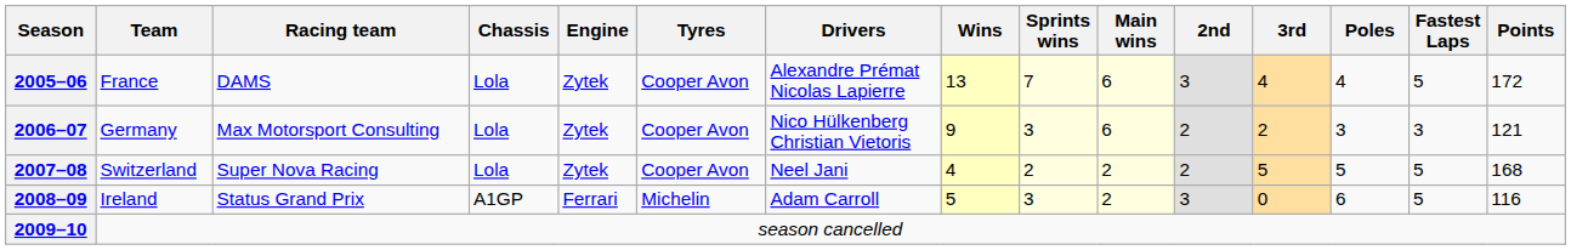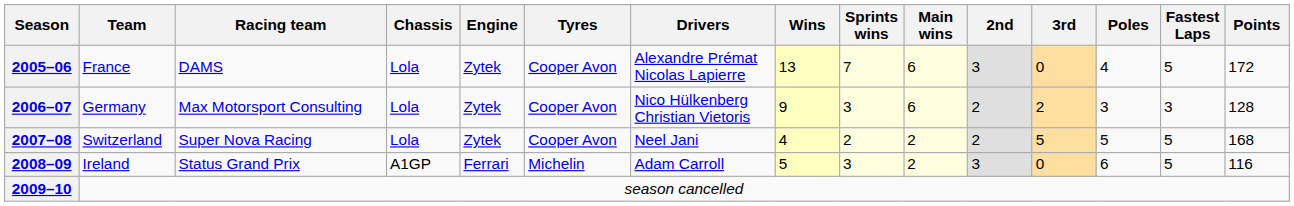 <table class="wikitable" style="font-size: 85%" width="90%">
 <tr>
 <th>Season</th>
 <th>Team</th>
 <th>Racing team</th>
 <th>Chassis</th>
 <th>Engine</th>
 <th>Tyres</th>
 <th>Drivers</th>
 <th width="5%">Wins</th>
 <th width="5%">Sprints<br>wins</th>
 <th width="5%">Main<br>wins</th>
 <th width="5%">2nd</th>
 <th width="5%">3rd</th>
 <th width="5%">Poles</th>
 <th width="5%">Fastest<br>Laps</th>
 <th width="5%">Points</th>
 </tr>
 <tr>
 <th><a href='#'>2005–06</a></th>
 <td> <a href='#'>France</a></td>
 <td><a href='#'>DAMS</a></td>
 <td><a href='#'>Lola</a></td>
 <td><a href='#'>Zytek</a></td>
 <td><a href='#'>Cooper Avon</a></td>
 <td><a href='#'>Alexandre Prémat</a><br><a href='#'>Nicolas Lapierre</a></td>
 <td style="background:#FFFFBF;">13</td>
 <td style="background:#FFFFDF;">7</td>
 <td style="background:#FFFFDF;">6</td>
 <td style="background:#DFDFDF;">3</td>
-<td style="background:#FFDF9F;">4</td>
+<td style="background:#FFDF9F;">0</td>
 <td>4</td>
 <td>5</td>
 <td>172</td>
 </tr>
 <tr>
 <th><a href='#'>2006–07</a></th>
 <td> <a href='#'>Germany</a></td>
 <td><a href='#'>Max Motorsport Consulting</a></td>
 <td><a href='#'>Lola</a></td>
 <td><a href='#'>Zytek</a></td>
 <td><a href='#'>Cooper Avon</a></td>
 <td><a href='#'>Nico Hülkenberg</a><br><a href='#'>Christian Vietoris</a></td>
 <td style="background:#FFFFBF;">9</td>
 <td style="background:#FFFFDF;">3</td>
 <td style="background:#FFFFDF;">6</td>
 <td style="background:#DFDFDF;">2</td>
 <td style="background:#FFDF9F;">2</td>
 <td>3</td>
 <td>3</td>
-<td>121</td>
+<td>128</td>
 </tr>
 <tr>
 <th><a href='#'>2007–08</a></th>
 <td> <a href='#'>Switzerland</a></td>
 <td><a href='#'>Super Nova Racing</a></td>
 <td><a href='#'>Lola</a></td>
 <td><a href='#'>Zytek</a></td>
 <td><a href='#'>Cooper Avon</a></td>
 <td><a href='#'>Neel Jani</a></td>
 <td style="background:#FFFFBF;">4</td>
 <td style="background:#FFFFDF;">2</td>
 <td style="background:#FFFFDF;">2</td>
 <td style="background:#DFDFDF;">2</td>
 <td style="background:#FFDF9F;">5</td>
 <td>5</td>
 <td>5</td>
 <td>168</td>
 </tr>
 <tr>
 <th><a href='#'>2008–09</a></th>
 <td> <a href='#'>Ireland</a></td>
 <td><a href='#'>Status Grand Prix</a></td>
 <td>A1GP</td>
 <td><a href='#'>Ferrari</a></td>
 <td><a href='#'>Michelin</a></td>
 <td><a href='#'>Adam Carroll</a></td>
 <td style="background:#FFFFBF;">5</td>
 <td style="background:#FFFFDF;">3</td>
 <td style="background:#FFFFDF;">2</td>
 <td style="background:#DFDFDF;">3</td>
 <td style="background:#FFDF9F;">0</td>
 <td>6</td>
 <td>5</td>
 <td>116</td>
 </tr>
 <tr>
 <th><a href='#'>2009–10</a></th>
 <td colspan=14 align=center><em>season cancelled</em></td>
 </tr>
 </table>
